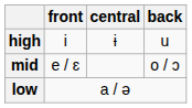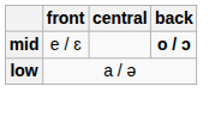 <table class="wikitable" style="text-align:center;">
 <tr>
 <th></th>
 <th>front</th>
 <th>central</th>
 <th>back</th>
 </tr>
 <tr>
-<th>high</th>
-<td>i</td>
-<td>ɨ</td>
-<td>u</td>
-</tr>
-<tr>
 <th>mid</th>
 <td>e / ɛ</td>
 <td></td>
-<td>o / ɔ</td>
+<td><strong>o / ɔ</strong></td>
 </tr>
 <tr>
 <th>low</th>
 <td colspan="3">a / ə</td>
 </tr>
 </table>
